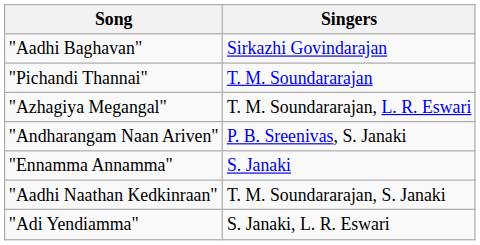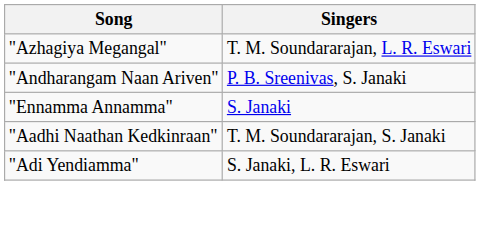 <table class="wikitable" style="font-size:95%;">
 <tr>
 <th>Song</th>
 <th>Singers</th>
-</tr>
-<tr>
-<td>"Aadhi Baghavan"</td>
-<td><a href='#'>Sirkazhi Govindarajan</a></td>
-</tr>
-<tr>
-<td>"Pichandi Thannai"</td>
-<td><a href='#'>T. M. Soundararajan</a></td>
 </tr>
 <tr>
 <td>"Azhagiya Megangal"</td>
 <td>T. M. Soundararajan, <a href='#'>L. R. Eswari</a></td>
 </tr>
 <tr>
 <td>"Andharangam Naan Ariven"</td>
 <td><a href='#'>P. B. Sreenivas</a>, S. Janaki</td>
 </tr>
 <tr>
 <td>"Ennamma Annamma"</td>
 <td><a href='#'>S. Janaki</a></td>
 </tr>
 <tr>
 <td>"Aadhi Naathan Kedkinraan"</td>
 <td>T. M. Soundararajan, S. Janaki</td>
 </tr>
 <tr>
 <td>"Adi Yendiamma"</td>
 <td>S. Janaki, L. R. Eswari</td>
 </tr>
 </table>
